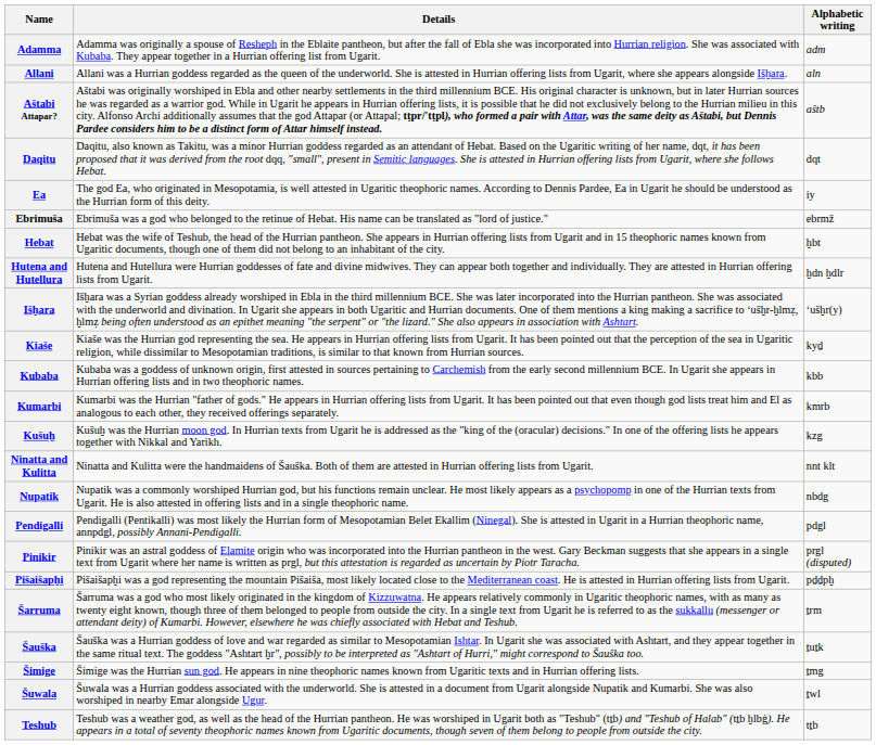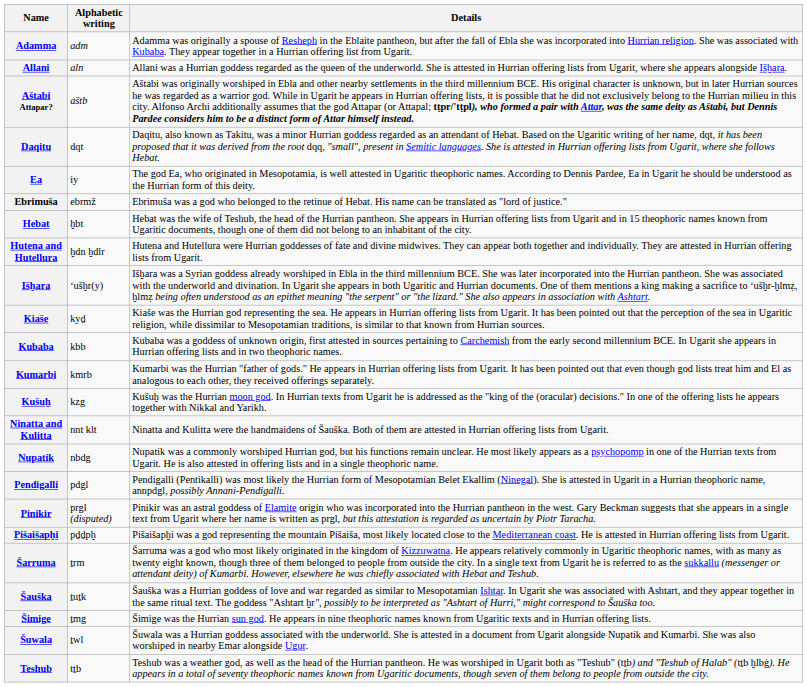 <table class="wikitable">
 <tr>
 <th scope="col">Name</th>
+<th scope="col">Alphabetic writing</th>
 <th scope="col">Details</th>
-<th scope="col">Alphabetic writing</th>
 </tr>
 <tr>
 <th scope="row"><a href='#'>Adamma</a></th>
+<td><em>adm</em></td>
 <td>Adamma was originally a spouse of <a href='#'>Resheph</a> in the Eblaite pantheon, but after the fall of Ebla she was incorporated into <a href='#'>Hurrian religion</a>. She was associated with <a href='#'>Kubaba</a>. They appear together in a Hurrian offering list from Ugarit.</td>
-<td><em>adm</em></td>
 </tr>
 <tr>
 <th scope="row"><a href='#'>Allani</a></th>
+<td><em>aln</em></td>
 <td>Allani was a Hurrian goddess regarded as the queen of the underworld. She is attested in Hurrian offering lists from Ugarit, where she appears alongside <a href='#'>Išḫara</a>.</td>
-<td><em>aln</em></td>
 </tr>
 <tr>
 <th scope="row"><a href='#'>Aštabi</a> <br><small>Attapar?</small></th>
+<td><em>aštb</em></td>
 <td>Aštabi was originally worshiped in Ebla and other nearby settlements in the third millennium BCE. His original character is unknown, but in later Hurrian sources he was regarded as a warrior god. While in Ugarit he appears in Hurrian offering lists, it is possible that he did not exclusively belong to the Hurrian milieu in this city. Alfonso Archi additionally assumes that the god Attapar (or Attapal; <strong>tṭpr/'tṭpl<em>), who formed a pair with <a href='#'>Attar</a>, was the same deity as Aštabi, but Dennis Pardee considers him to be a distinct form of Attar himself instead.</td>
-<td><em>aštb</em></td>
 </tr>
 <tr>
 <th scope="row"><a href='#'>Daqitu</a></th>
+<td></em>dqt<em></td>
 <td>Daqitu, also known as Takitu, was a minor Hurrian goddess regarded as an attendant of Hebat. Based on the Ugaritic writing of her name, </em>dqt<em>, it has been proposed that it was derived from the root </em>dqq<em>, "small", present in <a href='#'>Semitic languages</a>.  She is attested in Hurrian offering lists from Ugarit, where she follows Hebat.</td>
-<td></em>dqt<em></td>
 </tr>
 <tr>
 <th scope="row"><a href='#'>Ea</a></th>
+<td></em>iy<em></td>
 <td>The god Ea, who originated in Mesopotamia, is well attested in Ugaritic theophoric names. According to Dennis Pardee, Ea in Ugarit he should be understood as the Hurrian form of this deity.</td>
-<td></em>iy<em></td>
 </tr>
 <tr>
 <th scope="row">Ebrimuša</th>
+<td></em>ebrmž<em></td>
 <td>Ebrimuša was a god who belonged to the retinue of Hebat. His name can be translated as "lord of justice."</td>
-<td></em>ebrmž<em></td>
 </tr>
 <tr>
 <th scope="row"><a href='#'>Hebat</a></th>
+<td></em>ḫbt<em></td>
 <td>Hebat was the wife of Teshub, the head of the Hurrian pantheon. She appears in Hurrian offering lists from Ugarit and in 15 theophoric names known from Ugaritic documents, though one of them did not belong to an inhabitant of the city.</td>
-<td></em>ḫbt<em></td>
 </tr>
 <tr>
 <th scope="row"><a href='#'>Hutena and Hutellura</a></th>
+<td></em>ḫdn ḫdlr<em></td>
 <td>Hutena and Hutellura were Hurrian goddesses of fate and divine midwives. They can appear both together and individually. They are attested in Hurrian offering lists from Ugarit.</td>
-<td></em>ḫdn ḫdlr<em></td>
 </tr>
 <tr>
 <th scope="row"><a href='#'>Išḫara</a></th>
+<td></em>‘ušḫr(y)<em></td>
 <td>Išḫara was a Syrian goddess already worshiped in Ebla in the third millennium BCE. She was later incorporated into the Hurrian pantheon. She was associated with the underworld and divination. In Ugarit she appears in both Ugaritic and Hurrian documents. One of them mentions a king making a sacrifice to </em>‘ušḫr-ḫlmẓ,<em> </em>ḫlmẓ<em> being often understood as an epithet meaning "the serpent" or "the lizard." She also appears in association with <a href='#'>Ashtart</a>.</td>
-<td></em>‘ušḫr(y)<em></td>
 </tr>
 <tr>
 <th scope="row"><a href='#'>Kiaše</a></th>
+<td></em>kyḏ<em></td>
 <td>Kiaše was the Hurrian god representing the sea. He appears in Hurrian offering lists from Ugarit. It has been pointed out that the perception of the sea in Ugaritic religion, while dissimilar to Mesopotamian traditions, is similar to that known from Hurrian sources.</td>
-<td></em>kyḏ<em></td>
 </tr>
 <tr>
 <th scope="row"><a href='#'>Kubaba</a></th>
+<td></em>kbb<em></td>
 <td>Kubaba was a goddess of unknown origin, first attested in sources pertaining to <a href='#'>Carchemish</a> from the early second millennium BCE. In Ugarit she appears in Hurrian offering lists and in two theophoric names.</td>
-<td></em>kbb<em></td>
 </tr>
 <tr>
 <th scope="row"><a href='#'>Kumarbi</a></th>
+<td></em>kmrb<em></td>
 <td>Kumarbi was the Hurrian "father of gods." He appears in Hurrian offering lists from Ugarit. It has been pointed out that even though god lists treat him and El as analogous to each other, they received offerings separately.</td>
-<td></em>kmrb<em></td>
 </tr>
 <tr>
 <th scope="row"><a href='#'>Kušuḫ</a></th>
+<td></em>kzg<em></td>
 <td>Kušuḫ was the Hurrian <a href='#'>moon god</a>. In Hurrian texts from Ugarit he is addressed as the "king of the (oracular) decisions." In one of the offering lists he appears together with Nikkal and Yarikh.</td>
-<td></em>kzg<em></td>
 </tr>
 <tr>
 <th scope="row"><a href='#'>Ninatta and Kulitta</a></th>
+<td></em>nnt klt<em></td>
 <td>Ninatta and Kulitta were the handmaidens of Šauška. Both of them are attested in Hurrian offering lists from Ugarit.</td>
-<td></em>nnt klt<em></td>
 </tr>
 <tr>
 <th scope="row"><a href='#'>Nupatik</a></th>
+<td></em>nbdg<em></td>
 <td>Nupatik was a commonly worshiped Hurrian god, but his functions remain unclear. He most likely appears as a <a href='#'>psychopomp</a> in one of the Hurrian texts from Ugarit. He is also attested in offering lists and in a single theophoric name.</td>
-<td></em>nbdg<em></td>
 </tr>
 <tr>
 <th scope="row"><a href='#'>Pendigalli</a></th>
+<td></em>pdgl<em></td>
 <td>Pendigalli (Pentikalli) was most likely the Hurrian form of Mesopotamian Belet Ekallim (<a href='#'>Ninegal</a>). She is attested in Ugarit in a Hurrian theophoric name, </em>annpdgl<em>, possibly Annani-Pendigalli.</td>
-<td></em>pdgl<em></td>
 </tr>
 <tr>
 <th scope="row"><a href='#'>Pinikir</a></th>
+<td></em>prgl<em> (disputed)</td>
 <td>Pinikir was an astral goddess of <a href='#'>Elamite</a> origin who was incorporated into the Hurrian pantheon in the west. Gary Beckman suggests that she appears in a single text from Ugarit where her name is written as </em>prgl<em>, but this attestation is regarded as uncertain by Piotr Taracha.</td>
-<td></em>prgl<em> (disputed)</td>
 </tr>
 <tr>
 <th scope="row"><a href='#'>Pišaišapḫi</a></th>
+<td></em>pḏḏpḫ<em></td>
 <td>Pišaišapḫi was a god representing the mountain Pišaiša, most likely located close to the <a href='#'>Mediterranean coast</a>. He is attested in Hurrian offering lists from Ugarit.</td>
-<td></em>pḏḏpḫ<em></td>
 </tr>
 <tr>
 <th scope="row"><a href='#'>Šarruma</a></th>
+<td></em>ṯrm<em></td>
 <td>Šarruma was a god who most likely originated in the kingdom of <a href='#'>Kizzuwatna</a>. He appears relatively commonly in Ugaritic theophoric names, with as many as twenty eight known, though three of them belonged to people from outside the city. In a single text from Ugarit he is referred to as the </em><a href='#'>sukkallu</a><em> (messenger or attendant deity) of Kumarbi. However, elsewhere he was chiefly associated with Hebat and Teshub.</td>
-<td></em>ṯrm<em></td>
 </tr>
 <tr>
 <th scope="row"><a href='#'>Šauška</a></th>
+<td></em>ṯuṯk<em></td>
 <td>Šauška was a Hurrian goddess of love and war regarded as similar to Mesopotamian <a href='#'>Ishtar</a>. In Ugarit she was associated with Ashtart, and they appear together in the same ritual text. The goddess "Ashtart </em>ḫr<em>", possibly to be interpreted as "Ashtart of Hurri," might correspond to Šauška too.</td>
-<td></em>ṯuṯk<em></td>
 </tr>
 <tr>
 <th scope="row"><a href='#'>Šimige</a></th>
+<td></em>ṯmg<em></td>
 <td>Šimige was the Hurrian <a href='#'>sun god</a>. He appears in nine theophoric names known from Ugaritic texts and in Hurrian offering lists.</td>
-<td></em>ṯmg<em></td>
 </tr>
 <tr>
 <th scope="row"><a href='#'>Šuwala</a></th>
+<td></em>ṯwl<em></td>
 <td>Šuwala was a Hurrian goddess associated with the underworld. She is attested in a document from Ugarit alongside Nupatik and Kumarbi. She was also worshiped in nearby Emar alongside <a href='#'>Ugur</a>.</td>
-<td></em>ṯwl<em></td>
 </tr>
 <tr>
 <th scope="row"><a href='#'>Teshub</a></th>
+<td></em>tṯb<em></td>
 <td>Teshub was a weather god, as well as the head of the Hurrian pantheon. He was worshiped in Ugarit both as "Teshub" (</em>tṯb<em>) and "Teshub of Halab" (</em>tṯb ḫlbġ<em>). He appears in a total of seventy theophoric names known from Ugaritic documents, though seven of them belong to people from outside the city.</td>
-<td></em>tṯb<em></td>
 </tr>
 </table>
